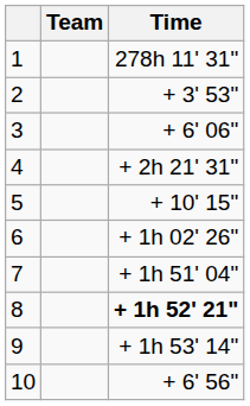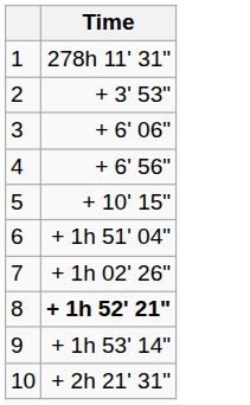 <table class="wikitable">
 <tr>
 <th></th>
-<th>Team</th>
 <th>Time</th>
 </tr>
 <tr>
 <td>1</td>
-<td></td>
 <td align=right>278h 11' 31"</td>
 </tr>
 <tr>
 <td>2</td>
-<td></td>
 <td align=right>+ 3' 53"</td>
 </tr>
 <tr>
 <td>3</td>
-<td></td>
 <td align=right>+ 6' 06"</td>
 </tr>
 <tr>
 <td>4</td>
-<td></td>
-<td align=right>+ 2h 21' 31"</td>
+<td align=right>+ 6' 56"</td>
 </tr>
 <tr>
 <td>5</td>
-<td></td>
 <td align=right>+ 10' 15"</td>
 </tr>
 <tr>
 <td>6</td>
-<td></td>
+<td align=right>+ 1h 51' 04"</td>
+</tr>
+<tr>
+<td>7</td>
 <td align=right>+ 1h 02' 26"</td>
 </tr>
 <tr>
-<td>7</td>
-<td></td>
-<td align=right>+ 1h 51' 04"</td>
-</tr>
-<tr>
 <td>8</td>
-<td></td>
 <td align=right><strong>+ 1h 52' 21"</strong></td>
 </tr>
 <tr>
 <td>9</td>
-<td></td>
 <td align=right>+ 1h 53' 14"</td>
 </tr>
 <tr>
 <td>10</td>
-<td></td>
-<td align=right>+ 6' 56"</td>
+<td align=right>+ 2h 21' 31"</td>
 </tr>
 </table>
